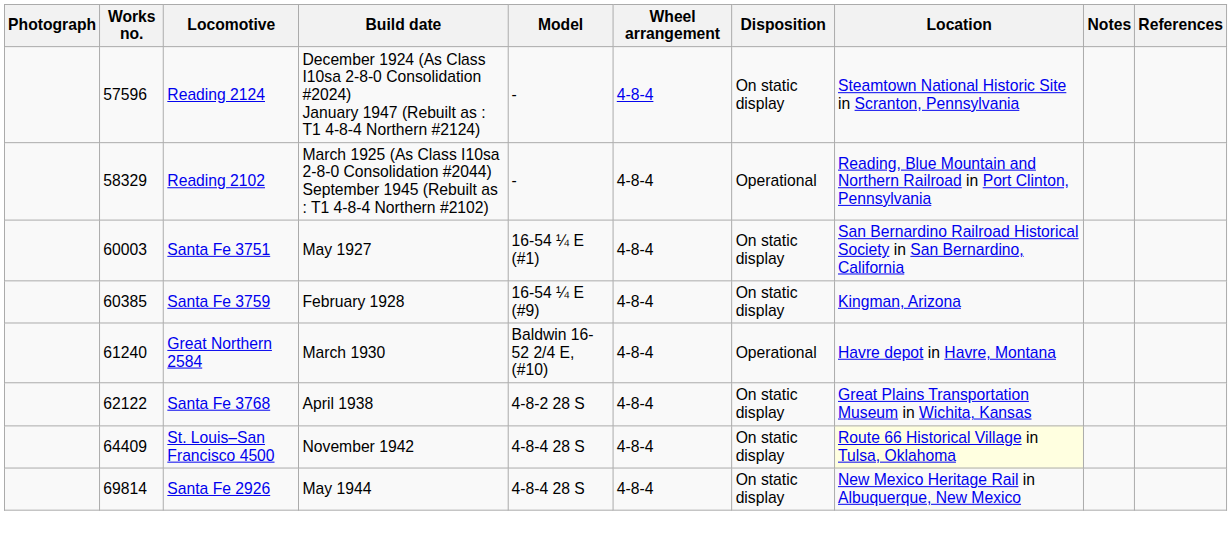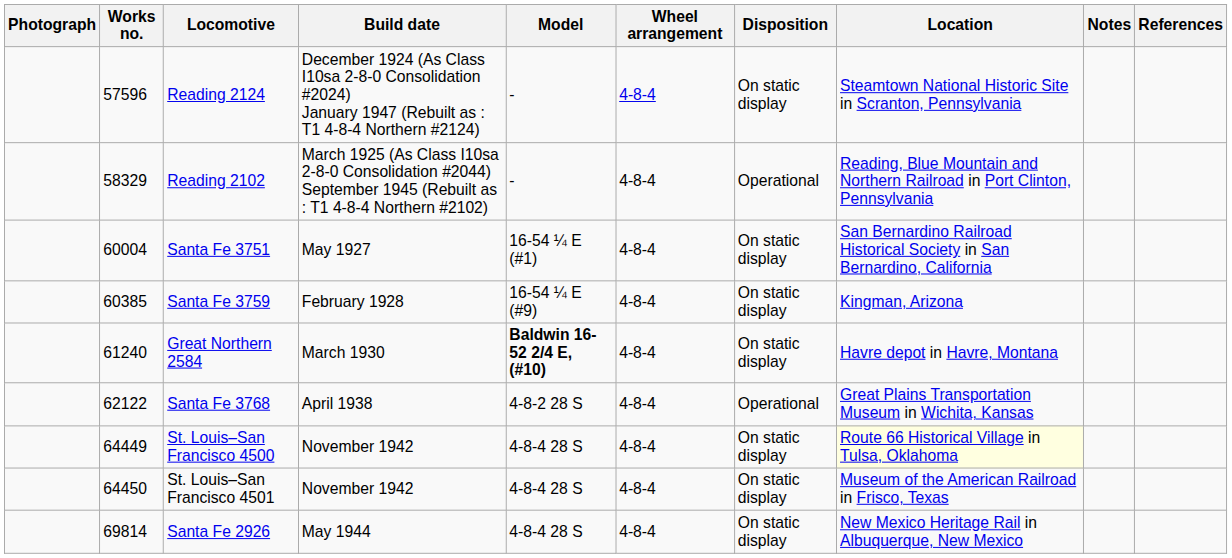 <table class="wikitable">
 <tr>
 <th>Photograph</th>
 <th>Works no.</th>
 <th>Locomotive</th>
 <th>Build date</th>
 <th>Model</th>
 <th>Wheel arrangement</th>
 <th>Disposition</th>
 <th>Location</th>
 <th>Notes</th>
 <th>References</th>
 </tr>
 <tr>
 <td></td>
 <td>57596</td>
 <td><a href='#'>Reading 2124</a></td>
 <td>December 1924 (As Class I10sa 2-8-0 Consolidation #2024)<br>January 1947 (Rebuilt as : T1 4-8-4 Northern #2124)</td>
 <td>-</td>
 <td><a href='#'>4-8-4</a></td>
 <td>On static display</td>
 <td><a href='#'>Steamtown National Historic Site</a> in <a href='#'>Scranton, Pennsylvania</a></td>
 <td></td>
 <td></td>
 </tr>
 <tr>
 <td></td>
 <td>58329</td>
 <td><a href='#'>Reading 2102</a></td>
 <td>March 1925 (As Class I10sa 2-8-0 Consolidation #2044)<br>September 1945 (Rebuilt as : T1 4-8-4 Northern #2102)</td>
 <td>-</td>
 <td>4-8-4</td>
 <td>Operational</td>
 <td><a href='#'>Reading, Blue Mountain and Northern Railroad</a> in <a href='#'>Port Clinton, Pennsylvania</a></td>
 <td></td>
 <td></td>
 </tr>
 <tr>
 <td></td>
-<td>60003</td>
+<td>60004</td>
 <td><a href='#'>Santa Fe 3751</a></td>
 <td>May 1927</td>
 <td>16-54 ¼ E (#1)</td>
 <td>4-8-4</td>
 <td>On static display</td>
 <td><a href='#'>San Bernardino Railroad Historical Society</a> in <a href='#'>San Bernardino, California</a></td>
 <td></td>
 <td></td>
 </tr>
 <tr>
 <td></td>
 <td>60385</td>
 <td><a href='#'>Santa Fe 3759</a></td>
 <td>February 1928</td>
 <td>16-54 ¼ E (#9)</td>
 <td>4-8-4</td>
 <td>On static display</td>
 <td><a href='#'>Kingman, Arizona</a></td>
 <td></td>
 <td></td>
 </tr>
 <tr>
 <td></td>
 <td>61240</td>
 <td><a href='#'>Great Northern 2584</a></td>
 <td>March 1930</td>
-<td>Baldwin 16-52 2/4 E, (#10)</td>
+<td><strong>Baldwin 16-52 2/4 E, (#10)</strong></td>
 <td>4-8-4</td>
-<td>Operational</td>
+<td>On static display</td>
 <td><a href='#'>Havre depot</a> in <a href='#'>Havre, Montana</a></td>
 <td></td>
 <td></td>
 </tr>
 <tr>
 <td></td>
 <td>62122</td>
 <td><a href='#'>Santa Fe 3768</a></td>
 <td>April 1938</td>
 <td>4-8-2 28 S</td>
 <td>4-8-4</td>
-<td>On static display</td>
+<td>Operational</td>
 <td><a href='#'>Great Plains Transportation Museum</a> in <a href='#'>Wichita, Kansas</a></td>
 <td></td>
 <td></td>
 </tr>
 <tr>
 <td></td>
-<td>64409</td>
+<td>64449</td>
 <td><a href='#'>St. Louis–San Francisco 4500</a></td>
 <td>November 1942</td>
 <td>4-8-4 28 S</td>
 <td>4-8-4</td>
 <td>On static display</td>
 <td style="background: lightyellow;"><a href='#'>Route 66 Historical Village</a> in <a href='#'>Tulsa, Oklahoma</a></td>
+<td></td>
+<td></td>
+</tr>
+<tr>
+<td></td>
+<td>64450</td>
+<td>St. Louis–San Francisco 4501</td>
+<td>November 1942</td>
+<td>4-8-4 28 S</td>
+<td>4-8-4</td>
+<td>On static display</td>
+<td><a href='#'>Museum of the American Railroad</a> in <a href='#'>Frisco, Texas</a></td>
 <td></td>
 <td></td>
 </tr>
 <tr>
 <td></td>
 <td>69814</td>
 <td><a href='#'>Santa Fe 2926</a></td>
 <td>May 1944</td>
 <td>4-8-4 28 S</td>
 <td>4-8-4</td>
 <td>On static display</td>
 <td><a href='#'>New Mexico Heritage Rail</a> in <a href='#'>Albuquerque, New Mexico</a></td>
 <td></td>
 <td></td>
 </tr>
 </table>
